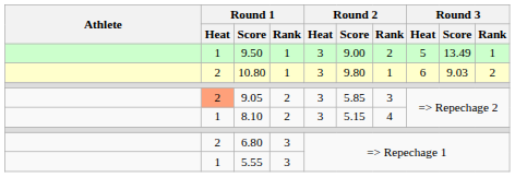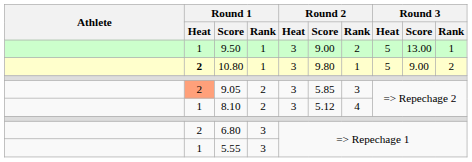 <table class=wikitable style="text-align:center">
 <tr>
 <th rowspan=2 width=250>Athlete</th>
 <th colspan=3>Round 1</th>
 <th colspan=3>Round 2</th>
 <th colspan=3>Round 3</th>
 </tr>
 <tr>
 <th width=35>Heat</th>
 <th width=40>Score</th>
 <th width=35>Rank</th>
 <th width=35>Heat</th>
 <th width=40>Score</th>
 <th width=35>Rank</th>
 <th width=35>Heat</th>
 <th width=40>Score</th>
 <th width=35>Rank</th>
 </tr>
 <tr bgcolor="ccffcc">
 <td align=left></td>
 <td>1</td>
 <td>9.50</td>
 <td>1</td>
 <td>3</td>
 <td>9.00</td>
 <td>2</td>
 <td>5</td>
-<td>13.49</td>
+<td>13.00</td>
 <td>1</td>
 </tr>
 <tr bgcolor="ffffcc">
 <td align=left></td>
-<td>2</td>
+<td><strong>2</strong></td>
 <td>10.80</td>
 <td>1</td>
 <td>3</td>
 <td>9.80</td>
 <td>1</td>
-<td>6</td>
-<td>9.03</td>
+<td>5</td>
+<td>9.00</td>
 <td>2</td>
 </tr>
 <tr bgcolor=#DDDDDD>
 <td colspan=10></td>
 </tr>
 <tr>
 <td align=left></td>
 <td style="background: lightsalmon;">2</td>
 <td>9.05</td>
 <td>2</td>
 <td>3</td>
 <td>5.85</td>
 <td>3</td>
 <td rowspan=2 colspan=3>=> Repechage 2</td>
 </tr>
 <tr>
 <td align=left></td>
 <td>1</td>
 <td>8.10</td>
 <td>2</td>
 <td>3</td>
-<td>5.15</td>
+<td>5.12</td>
 <td>4</td>
 </tr>
 <tr bgcolor=#DDDDDD>
 <td colspan=10></td>
 </tr>
 <tr>
 <td align=left></td>
 <td>2</td>
 <td>6.80</td>
 <td>3</td>
 <td rowspan=2 colspan=6>=> Repechage 1</td>
 </tr>
 <tr>
 <td align=left></td>
 <td>1</td>
 <td>5.55</td>
 <td>3</td>
 </tr>
 </table>
